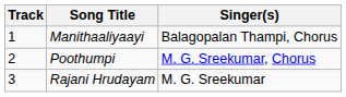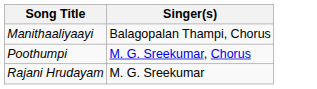 <table class="wikitable">
 <tr>
-<th>Track</th>
 <th>Song Title</th>
 <th>Singer(s)</th>
 </tr>
 <tr>
-<td>1</td>
 <td><em>Manithaaliyaayi</em></td>
 <td>Balagopalan Thampi, Chorus</td>
 </tr>
 <tr>
-<td>2</td>
 <td><em>Poothumpi</em></td>
 <td><a href='#'>M. G. Sreekumar</a>, <a href='#'>Chorus</a></td>
 </tr>
 <tr>
-<td>3</td>
 <td><em>Rajani Hrudayam</em></td>
 <td>M. G. Sreekumar</td>
 </tr>
 </table>
